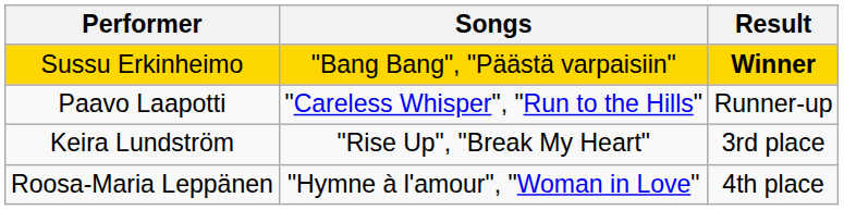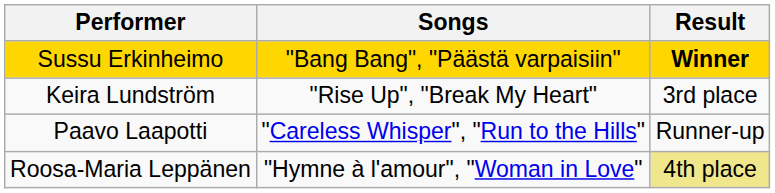 <table class="wikitable" style="text-align: center; width: auto">
 <tr>
 <th>Performer</th>
 <th>Songs</th>
 <th>Result</th>
 </tr>
 <tr style="background:gold">
 <td>Sussu Erkinheimo</td>
 <td>"Bang Bang", "Päästä varpaisiin"</td>
 <td><strong>Winner</strong></td>
 </tr>
 <tr>
+<td>Keira Lundström</td>
+<td>"Rise Up", "Break My Heart"</td>
+<td>3rd place</td>
+</tr>
+<tr>
 <td>Paavo Laapotti</td>
 <td>"<a href='#'>Careless Whisper</a>", "<a href='#'>Run to the Hills</a>"</td>
 <td>Runner-up</td>
 </tr>
 <tr>
-<td>Keira Lundström</td>
-<td>"Rise Up", "Break My Heart"</td>
-<td>3rd place</td>
-</tr>
-<tr>
 <td>Roosa-Maria Leppänen</td>
 <td>"Hymne à l'amour", "<a href='#'>Woman in Love</a>"</td>
-<td>4th place</td>
+<td style="background: khaki;">4th place</td>
 </tr>
 </table>
